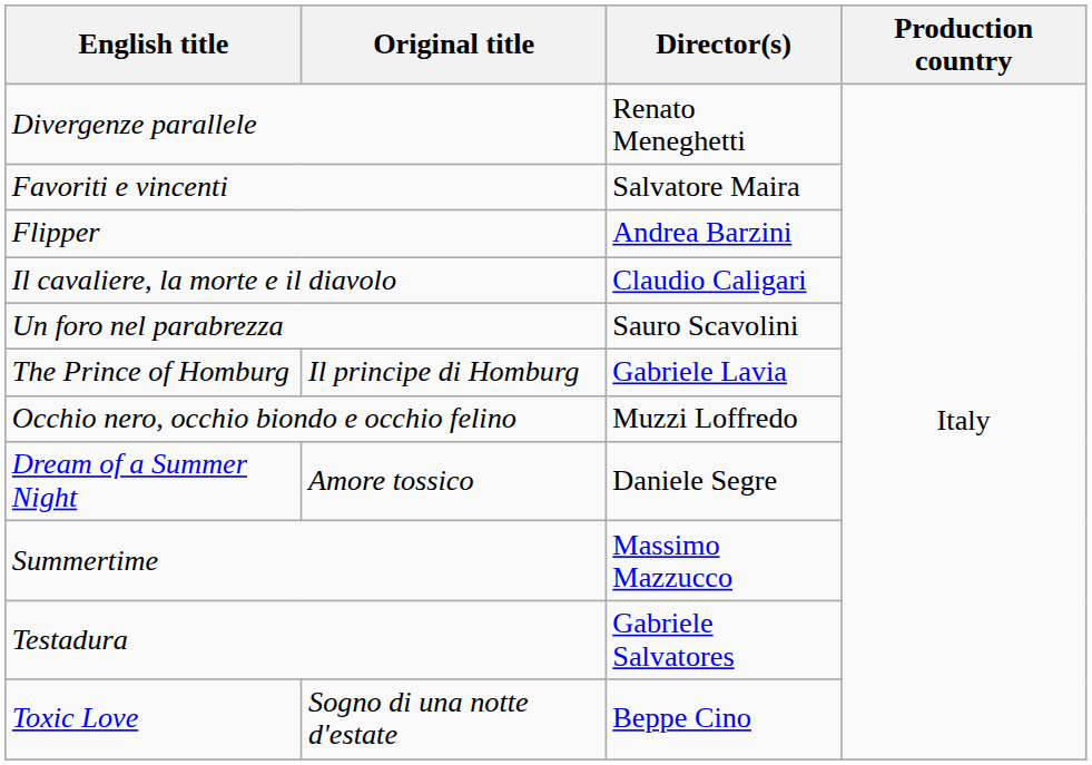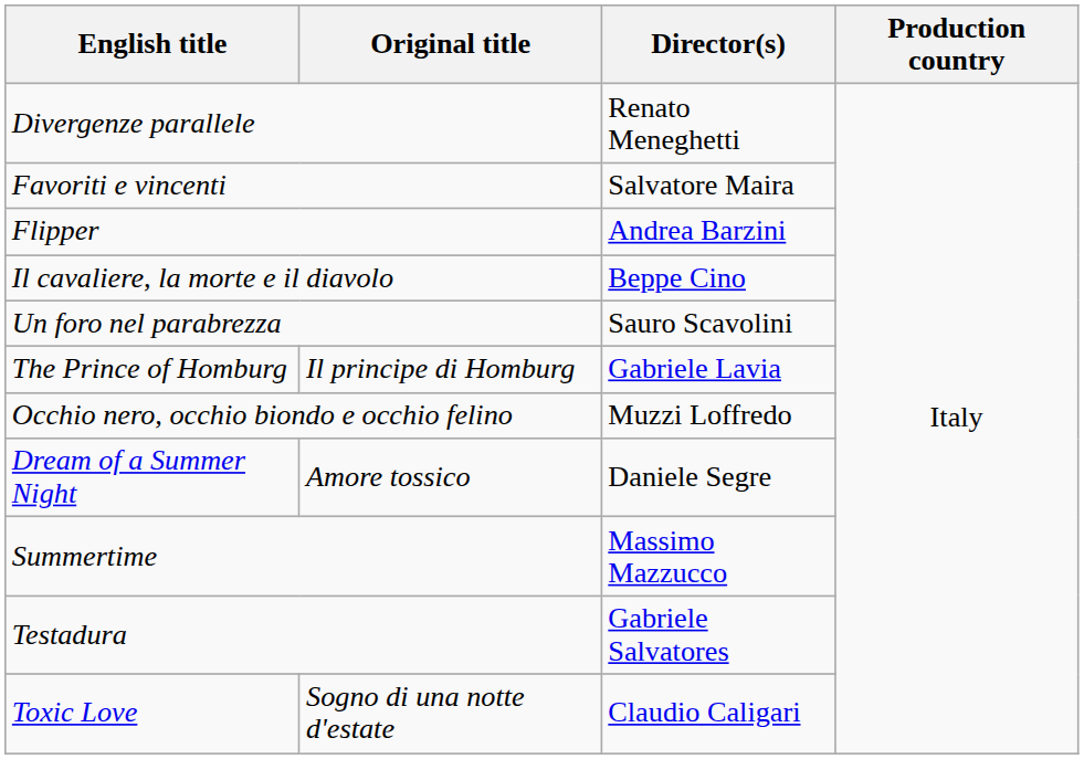 <table class="wikitable" width="95%">
 <tr>
 <th>English title</th>
 <th>Original title</th>
 <th>Director(s)</th>
 <th>Production country</th>
 </tr>
 <tr>
 <td colspan=2><em>Divergenze parallele</em></td>
 <td>Renato Meneghetti</td>
 <td rowspan="11" style="text-align: center;">Italy</td>
 </tr>
 <tr>
 <td colspan=2><em>Favoriti e vincenti</em></td>
 <td>Salvatore Maira</td>
 </tr>
 <tr>
 <td colspan=2><em>Flipper </em></td>
 <td><a href='#'>Andrea Barzini</a></td>
 </tr>
 <tr>
 <td colspan=2><em>Il cavaliere, la morte e il diavolo</em></td>
-<td><a href='#'>Claudio Caligari</a></td>
+<td><a href='#'>Beppe Cino</a></td>
 </tr>
 <tr>
 <td colspan=2><em>Un foro nel parabrezza</em></td>
 <td>Sauro Scavolini</td>
 </tr>
 <tr>
 <td><em>The Prince of Homburg</em></td>
 <td><em>Il principe di Homburg</em></td>
 <td><a href='#'>Gabriele Lavia</a></td>
 </tr>
 <tr>
 <td colspan=2><em>Occhio nero, occhio biondo e occhio felino</em></td>
 <td>Muzzi Loffredo</td>
 </tr>
 <tr>
 <td><em><a href='#'>Dream of a Summer Night</a></em></td>
 <td><em>Amore tossico</em></td>
 <td>Daniele Segre</td>
 </tr>
 <tr>
 <td colspan=2><em>Summertime</em></td>
 <td><a href='#'>Massimo Mazzucco</a></td>
 </tr>
 <tr>
 <td colspan=2><em>Testadura</em></td>
 <td><a href='#'>Gabriele Salvatores</a></td>
 </tr>
 <tr>
 <td><em><a href='#'>Toxic Love</a> </em></td>
 <td><em>Sogno di una notte d'estate</em></td>
-<td><a href='#'>Beppe Cino</a></td>
+<td><a href='#'>Claudio Caligari</a></td>
 </tr>
 </table>
